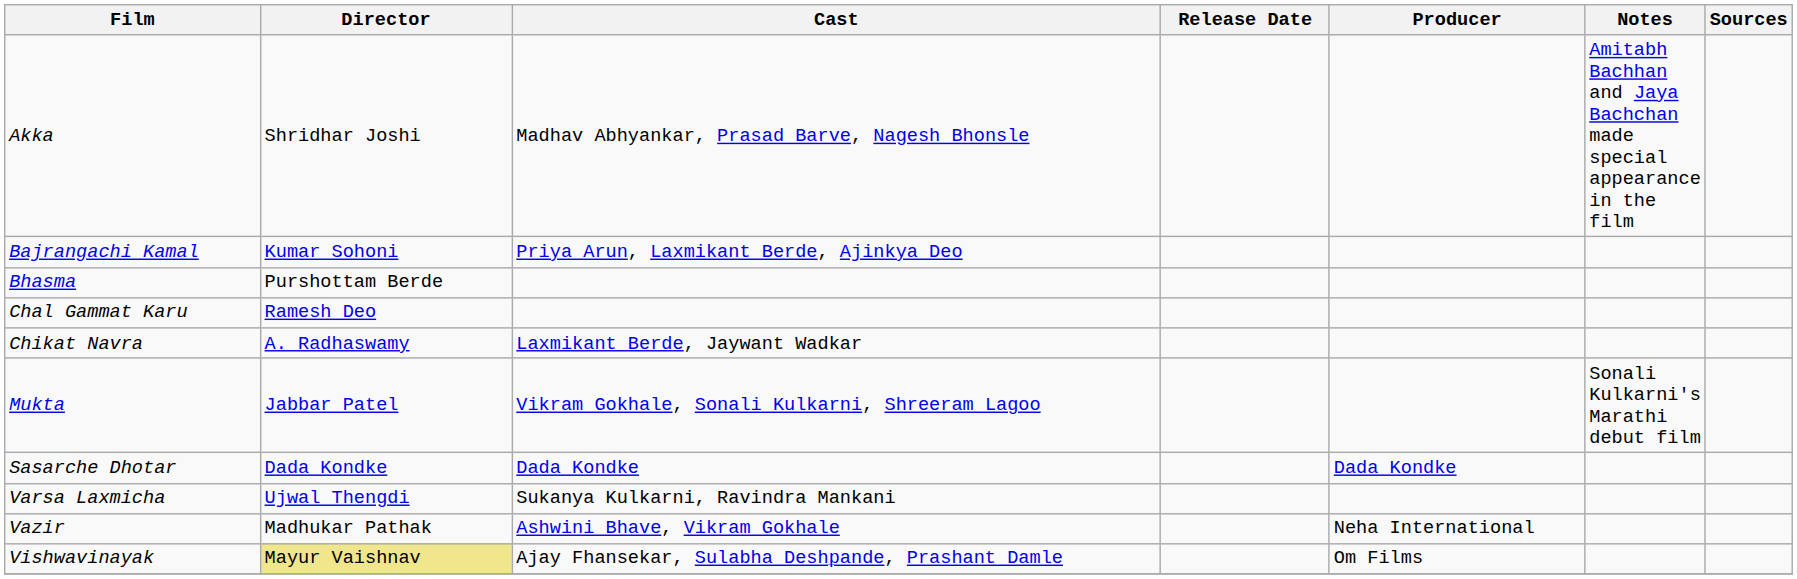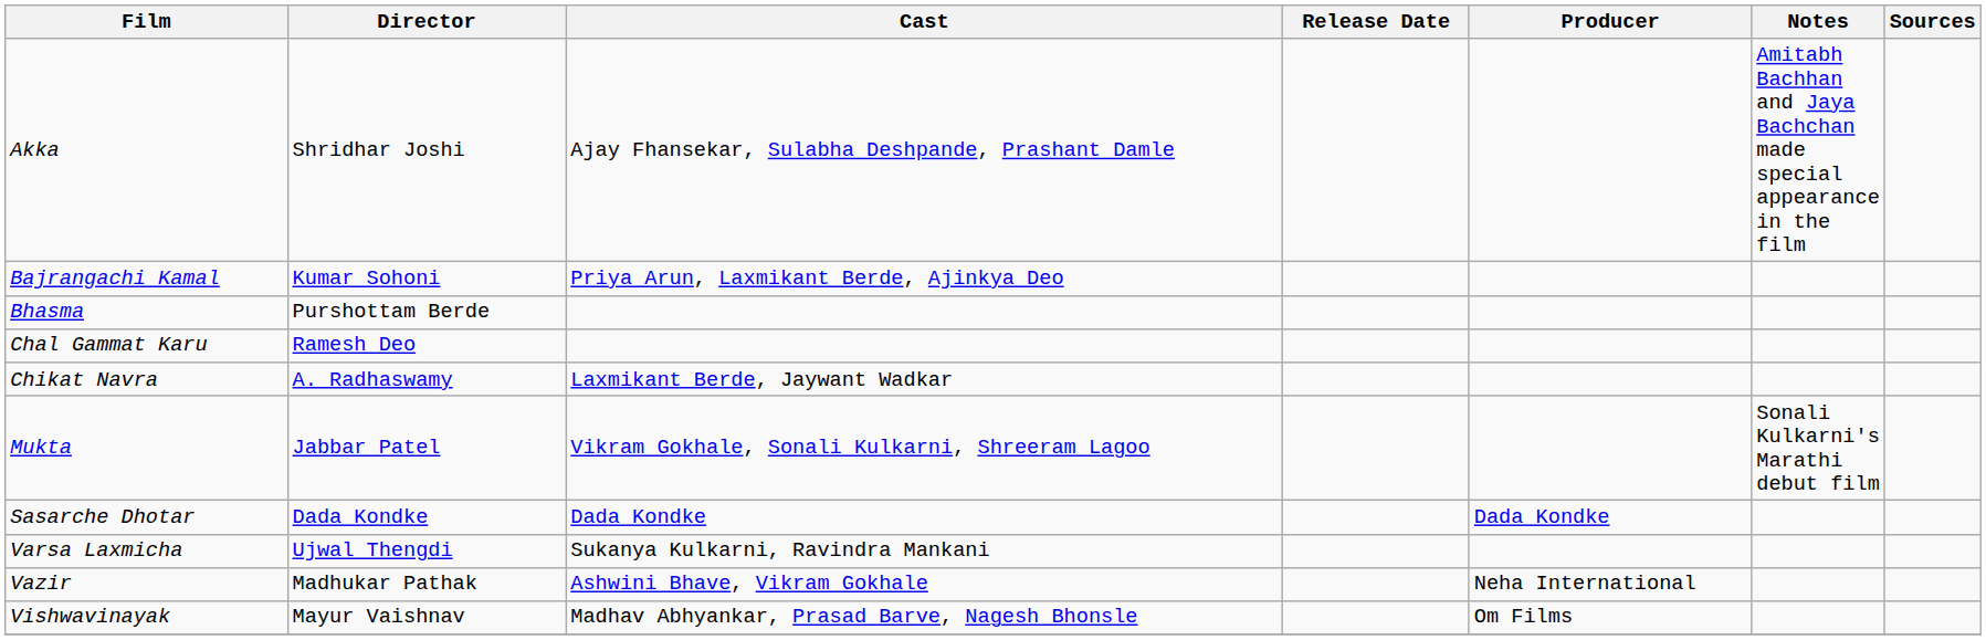 <table class ="wikitable sortable collapsible">
 <tr>
 <th style="width: 15%;">Film</th>
 <th style="width: 15%;">Director</th>
 <th style="width: 40%;" class="unsortable">Cast</th>
 <th style="width: 10%;">Release Date</th>
 <th style="width: 15%;" class="unsortable">Producer</th>
 <th style="width: 15%;" class="unsortable">Notes</th>
 <th style="width: 15%;" class="unsortable">Sources</th>
 </tr>
 <tr>
 <td><em>Akka</em></td>
 <td>Shridhar Joshi</td>
-<td>Madhav Abhyankar, <a href='#'>Prasad Barve</a>, <a href='#'>Nagesh Bhonsle</a></td>
+<td>Ajay Fhansekar, <a href='#'>Sulabha Deshpande</a>, <a href='#'>Prashant Damle</a></td>
 <td></td>
 <td></td>
 <td><a href='#'>Amitabh Bachhan</a> and <a href='#'>Jaya Bachchan</a>  made special appearance in the film</td>
 <td></td>
 </tr>
 <tr>
 <td><em><a href='#'>Bajrangachi Kamal</a></em></td>
 <td><a href='#'>Kumar Sohoni</a></td>
 <td><a href='#'>Priya Arun</a>, <a href='#'>Laxmikant Berde</a>, <a href='#'>Ajinkya Deo</a></td>
 <td></td>
 <td></td>
 <td></td>
 <td></td>
 </tr>
 <tr>
 <td><em><a href='#'>Bhasma</a></em></td>
 <td>Purshottam Berde</td>
 <td></td>
 <td></td>
 <td></td>
 <td></td>
 <td></td>
 </tr>
 <tr>
 <td><em>Chal Gammat Karu</em></td>
 <td><a href='#'>Ramesh Deo</a></td>
 <td></td>
 <td></td>
 <td></td>
 <td></td>
 <td></td>
 </tr>
 <tr>
 <td><em>Chikat Navra</em></td>
 <td><a href='#'>A. Radhaswamy</a></td>
 <td><a href='#'>Laxmikant Berde</a>, Jaywant Wadkar</td>
 <td></td>
 <td></td>
 <td></td>
 <td></td>
 </tr>
 <tr>
 <td><em><a href='#'>Mukta</a></em></td>
 <td><a href='#'>Jabbar Patel</a></td>
 <td><a href='#'>Vikram Gokhale</a>, <a href='#'>Sonali Kulkarni</a>, <a href='#'>Shreeram Lagoo</a></td>
 <td></td>
 <td></td>
 <td>Sonali Kulkarni's Marathi debut film</td>
 <td></td>
 </tr>
 <tr>
 <td><em>Sasarche Dhotar</em></td>
 <td><a href='#'>Dada Kondke</a></td>
 <td><a href='#'>Dada Kondke</a></td>
 <td></td>
 <td><a href='#'>Dada Kondke</a></td>
 <td></td>
 <td></td>
 </tr>
 <tr>
 <td><em>Varsa Laxmicha</em></td>
 <td><a href='#'>Ujwal Thengdi</a></td>
 <td>Sukanya Kulkarni, Ravindra Mankani</td>
 <td></td>
 <td></td>
 <td></td>
 <td></td>
 </tr>
 <tr>
 <td><em>Vazir</em></td>
 <td>Madhukar Pathak</td>
 <td><a href='#'>Ashwini Bhave</a>, <a href='#'>Vikram Gokhale</a></td>
 <td></td>
 <td>Neha International</td>
 <td></td>
 <td></td>
 </tr>
 <tr>
 <td><em>Vishwavinayak</em></td>
-<td style="background: khaki;">Mayur Vaishnav</td>
-<td>Ajay Fhansekar, <a href='#'>Sulabha Deshpande</a>, <a href='#'>Prashant Damle</a></td>
+<td>Mayur Vaishnav</td>
+<td>Madhav Abhyankar, <a href='#'>Prasad Barve</a>, <a href='#'>Nagesh Bhonsle</a></td>
 <td></td>
 <td>Om Films</td>
 <td></td>
 <td></td>
 </tr>
 <tr>
 </tr>
 </table>
